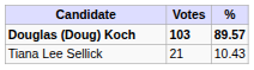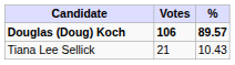 <table class="wikitable">
 <tr>
 <th style="background:#ddf; width:200px;">Candidate</th>
 <th style="background:#ddf; width:50px;">Votes</th>
 <th style="background:#ddf; width:30px;">%</th>
 </tr>
 <tr>
 <td><strong>Douglas (Doug) Koch</strong></td>
-<td><strong>103</strong></td>
+<td><strong>106</strong></td>
 <td><strong>89.57</strong></td>
 </tr>
 <tr>
 <td>Tiana Lee Sellick</td>
 <td>21</td>
 <td>10.43</td>
 </tr>
 </table>
